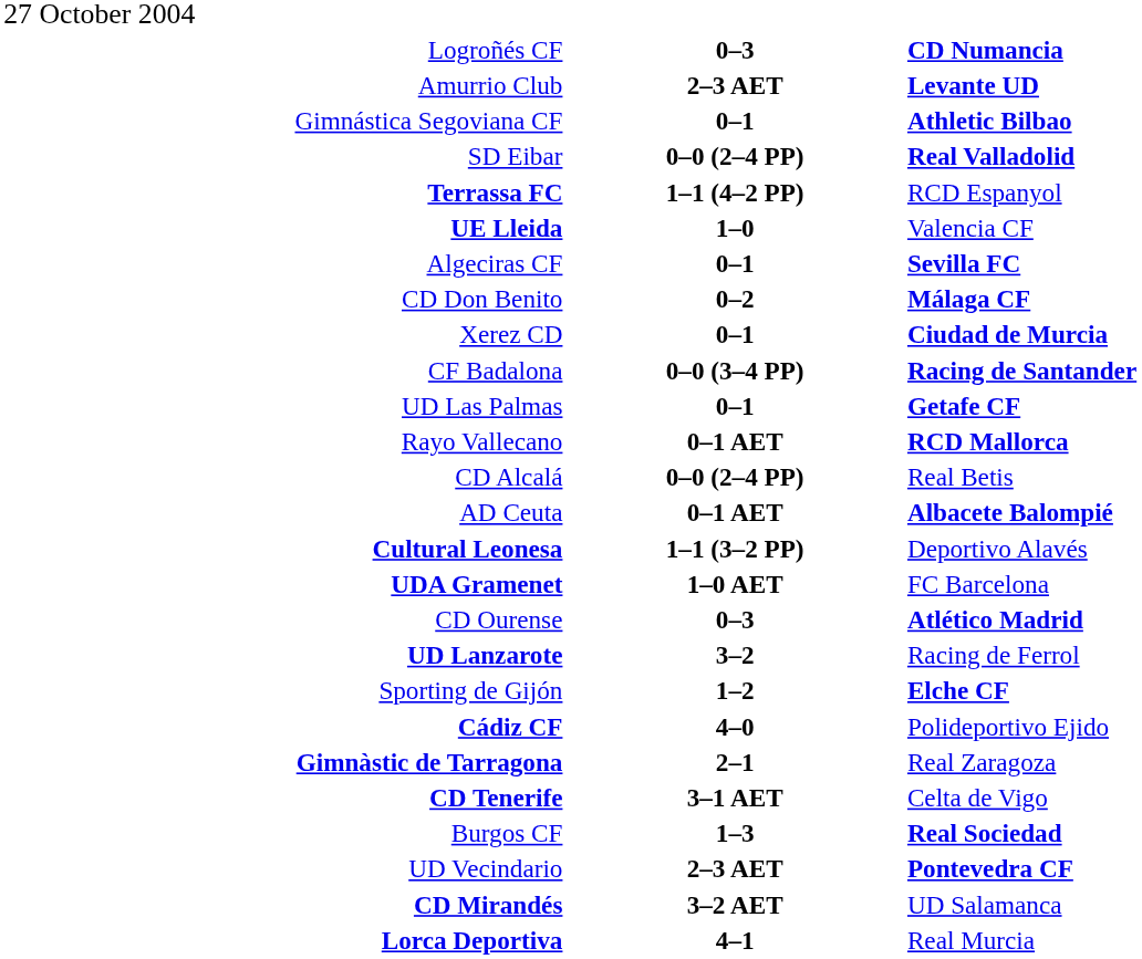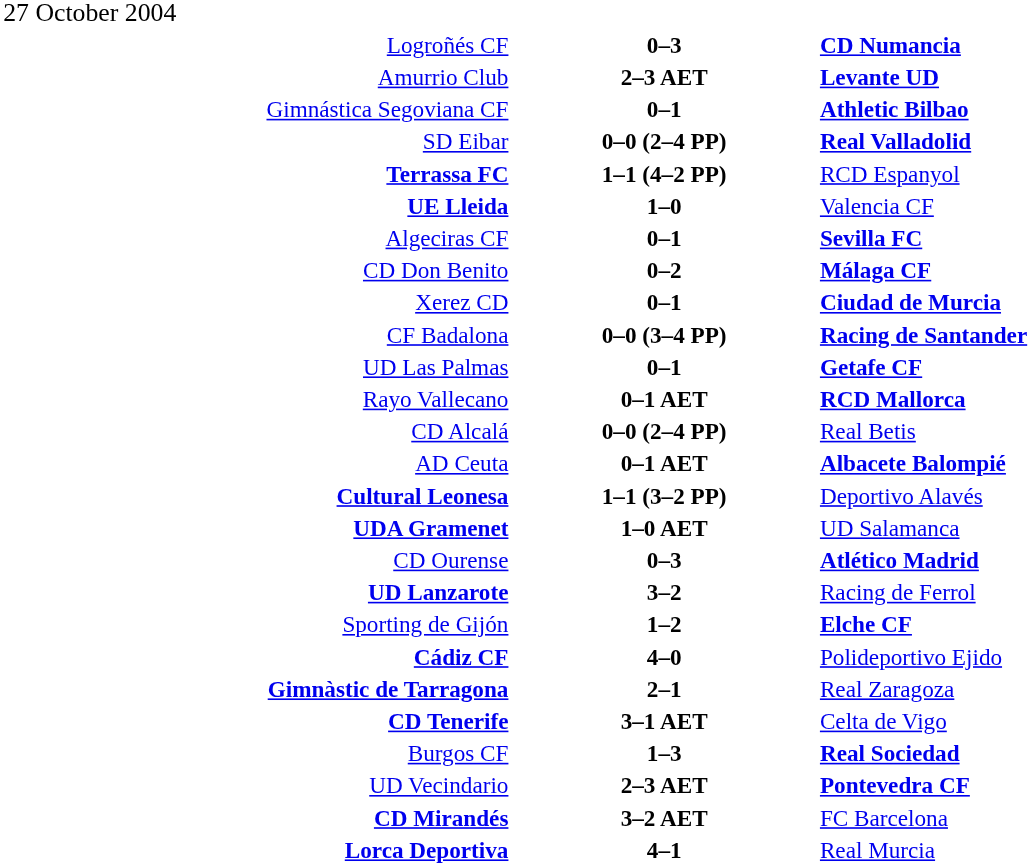 <table width=100% cellspacing=1>
 <tr>
 <th width=20%></th>
 <th width=12%></th>
 <th width=20%></th>
 <th></th>
 </tr>
 <tr>
 <td>27 October 2004</td>
 </tr>
 <tr style=font-size:90%>
 <td align=right><a href='#'>Logroñés CF</a></td>
 <td align=center><strong>0–3</strong></td>
 <td><strong><a href='#'>CD Numancia</a></strong></td>
 </tr>
 <tr style=font-size:90%>
 <td align=right><a href='#'>Amurrio Club</a></td>
 <td align=center><strong>2–3 AET</strong></td>
 <td><strong><a href='#'>Levante UD</a></strong></td>
 </tr>
 <tr style=font-size:90%>
 <td align=right><a href='#'>Gimnástica Segoviana CF</a></td>
 <td align=center><strong>0–1</strong></td>
 <td><strong><a href='#'>Athletic Bilbao</a></strong></td>
 </tr>
 <tr style=font-size:90%>
 <td align=right><a href='#'>SD Eibar</a></td>
 <td align=center><strong>0–0 (2–4 PP)</strong></td>
 <td><strong><a href='#'>Real Valladolid</a></strong></td>
 </tr>
 <tr style=font-size:90%>
 <td align=right><strong><a href='#'>Terrassa FC</a></strong></td>
 <td align=center><strong>1–1 (4–2 PP)</strong></td>
 <td><a href='#'>RCD Espanyol</a></td>
 </tr>
 <tr style=font-size:90%>
 <td align=right><strong><a href='#'>UE Lleida</a></strong></td>
 <td align=center><strong>1–0</strong></td>
 <td><a href='#'>Valencia CF</a></td>
 </tr>
 <tr style=font-size:90%>
 <td align=right><a href='#'>Algeciras CF</a></td>
 <td align=center><strong>0–1</strong></td>
 <td><strong><a href='#'>Sevilla FC</a></strong></td>
 </tr>
 <tr style=font-size:90%>
 <td align=right><a href='#'>CD Don Benito</a></td>
 <td align=center><strong>0–2</strong></td>
 <td><strong><a href='#'>Málaga CF</a></strong></td>
 </tr>
 <tr style=font-size:90%>
 <td align=right><a href='#'>Xerez CD</a></td>
 <td align=center><strong>0–1</strong></td>
 <td><strong><a href='#'>Ciudad de Murcia</a></strong></td>
 </tr>
 <tr style=font-size:90%>
 <td align=right><a href='#'>CF Badalona</a></td>
 <td align=center><strong>0–0 (3–4 PP)</strong></td>
 <td><strong><a href='#'>Racing de Santander</a></strong></td>
 </tr>
 <tr style=font-size:90%>
 <td align=right><a href='#'>UD Las Palmas</a></td>
 <td align=center><strong>0–1</strong></td>
 <td><strong><a href='#'>Getafe CF</a></strong></td>
 </tr>
 <tr style=font-size:90%>
 <td align=right><a href='#'>Rayo Vallecano</a></td>
 <td align=center><strong>0–1 AET</strong></td>
 <td><strong><a href='#'>RCD Mallorca</a></strong></td>
 </tr>
 <tr style=font-size:90%>
 <td align=right><a href='#'>CD Alcalá</a></td>
 <td align=center><strong>0–0 (2–4 PP)</strong></td>
 <td><a href='#'>Real Betis</a></td>
 </tr>
 <tr style=font-size:90%>
 <td align=right><a href='#'>AD Ceuta</a></td>
 <td align=center><strong>0–1 AET</strong></td>
 <td><strong><a href='#'>Albacete Balompié</a></strong></td>
 </tr>
 <tr style=font-size:90%>
 <td align=right><strong><a href='#'>Cultural Leonesa</a></strong></td>
 <td align=center><strong>1–1 (3–2 PP)</strong></td>
 <td><a href='#'>Deportivo Alavés</a></td>
 </tr>
 <tr style=font-size:90%>
 <td align=right><strong><a href='#'>UDA Gramenet</a></strong></td>
 <td align=center><strong>1–0 AET</strong></td>
-<td><a href='#'>FC Barcelona</a></td>
+<td><a href='#'>UD Salamanca</a></td>
 </tr>
 <tr style=font-size:90%>
 <td align=right><a href='#'>CD Ourense</a></td>
 <td align=center><strong>0–3</strong></td>
 <td><strong><a href='#'>Atlético Madrid</a></strong></td>
 </tr>
 <tr style=font-size:90%>
 <td align=right><strong><a href='#'>UD Lanzarote</a></strong></td>
 <td align=center><strong>3–2</strong></td>
 <td><a href='#'>Racing de Ferrol</a></td>
 </tr>
 <tr style=font-size:90%>
 <td align=right><a href='#'>Sporting de Gijón</a></td>
 <td align=center><strong>1–2</strong></td>
 <td><strong><a href='#'>Elche CF</a></strong></td>
 </tr>
 <tr style=font-size:90%>
 <td align=right><strong><a href='#'>Cádiz CF</a></strong></td>
 <td align=center><strong>4–0</strong></td>
 <td><a href='#'>Polideportivo Ejido</a></td>
 </tr>
 <tr style=font-size:90%>
 <td align=right><strong><a href='#'>Gimnàstic de Tarragona</a></strong></td>
 <td align=center><strong>2–1</strong></td>
 <td><a href='#'>Real Zaragoza</a></td>
 </tr>
 <tr style=font-size:90%>
 <td align=right><strong><a href='#'>CD Tenerife</a></strong></td>
 <td align=center><strong>3–1 AET</strong></td>
 <td><a href='#'>Celta de Vigo</a></td>
 </tr>
 <tr style=font-size:90%>
 <td align=right><a href='#'>Burgos CF</a></td>
 <td align=center><strong>1–3</strong></td>
 <td><strong><a href='#'>Real Sociedad</a></strong></td>
 </tr>
 <tr style=font-size:90%>
 <td align=right><a href='#'>UD Vecindario</a></td>
 <td align=center><strong>2–3 AET</strong></td>
 <td><strong><a href='#'>Pontevedra CF</a></strong></td>
 </tr>
 <tr style=font-size:90%>
 <td align=right><strong><a href='#'>CD Mirandés</a></strong></td>
 <td align=center><strong>3–2 AET</strong></td>
-<td><a href='#'>UD Salamanca</a></td>
+<td><a href='#'>FC Barcelona</a></td>
 </tr>
 <tr style=font-size:90%>
 <td align=right><strong><a href='#'>Lorca Deportiva</a></strong></td>
 <td align=center><strong>4–1</strong></td>
 <td><a href='#'>Real Murcia</a></td>
 </tr>
 </table>
